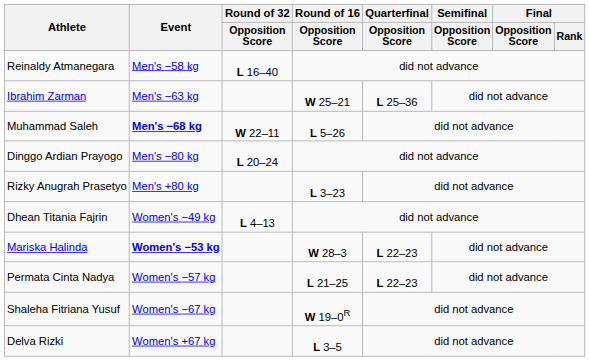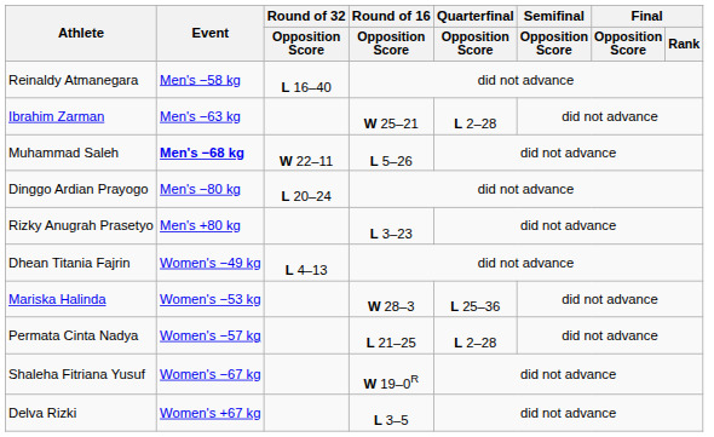 <table class=wikitable style=font-size:90%;text-align:center>
 <tr>
 <th rowspan=2>Athlete</th>
 <th rowspan=2>Event</th>
 <th>Round of 32</th>
 <th>Round of 16</th>
 <th>Quarterfinal</th>
 <th>Semifinal</th>
 <th colspan=2>Final</th>
 </tr>
 <tr style=font-size:95%>
 <th>Opposition<br>Score</th>
 <th>Opposition<br>Score</th>
 <th>Opposition<br>Score</th>
 <th>Opposition<br>Score</th>
 <th>Opposition<br>Score</th>
 <th>Rank</th>
 </tr>
 <tr>
 <td align=left>Reinaldy Atmanegara</td>
 <td align=left><a href='#'>Men's −58 kg</a></td>
 <td><br><strong>L</strong> 16–40</td>
 <td colspan=5>did not advance</td>
 </tr>
 <tr>
 <td align=left><a href='#'>Ibrahim Zarman</a></td>
 <td align=left><a href='#'>Men's −63 kg</a></td>
 <td></td>
 <td><br><strong>W</strong> 25–21</td>
-<td><br><strong>L</strong> 25–36</td>
+<td><br><strong>L</strong> 2–28</td>
 <td colspan=3>did not advance</td>
 </tr>
 <tr>
 <td align=left>Muhammad Saleh</td>
 <td align=left><strong><a href='#'>Men's −68 kg</a></strong></td>
 <td><br><strong>W</strong> 22–11</td>
 <td><br><strong>L</strong> 5–26</td>
 <td colspan=4>did not advance</td>
 </tr>
 <tr>
 <td align=left>Dinggo Ardian Prayogo</td>
 <td align=left><a href='#'>Men's −80 kg</a></td>
 <td><br><strong>L</strong> 20–24</td>
 <td colspan=5>did not advance</td>
 </tr>
 <tr>
 <td align=left>Rizky Anugrah Prasetyo</td>
 <td align=left><a href='#'>Men's +80 kg</a></td>
 <td></td>
 <td><br><strong>L</strong> 3–23</td>
 <td colspan=4>did not advance</td>
 </tr>
 <tr>
 <td align=left>Dhean Titania Fajrin</td>
 <td align=left><a href='#'>Women's −49 kg</a></td>
 <td><br><strong>L</strong> 4–13</td>
 <td colspan=5>did not advance</td>
 </tr>
 <tr>
 <td align=left><a href='#'>Mariska Halinda</a></td>
-<td align=left><strong><a href='#'>Women's −53 kg</a></strong></td>
+<td align=left><a href='#'>Women's −53 kg</a></td>
 <td></td>
 <td><br><strong>W</strong> 28–3</td>
-<td><br><strong>L</strong> 22–23</td>
+<td><br><strong>L</strong> 25–36</td>
 <td colspan=3>did not advance</td>
 </tr>
 <tr>
 <td align=left>Permata Cinta Nadya</td>
 <td align=left><a href='#'>Women's −57 kg</a></td>
 <td></td>
 <td><br><strong>L</strong> 21–25</td>
-<td><br><strong>L</strong> 22–23</td>
+<td><br><strong>L</strong> 2–28</td>
 <td colspan=3>did not advance</td>
 </tr>
 <tr>
 <td align=left>Shaleha Fitriana Yusuf</td>
 <td align=left><a href='#'>Women's −67 kg</a></td>
 <td></td>
 <td><br><strong>W</strong> 19–0<sup>R</sup></td>
 <td colspan=4>did not advance</td>
 </tr>
 <tr>
 <td align=left>Delva Rizki</td>
 <td align=left><a href='#'>Women's +67 kg</a></td>
 <td></td>
 <td><br><strong>L</strong> 3–5</td>
 <td colspan=4>did not advance</td>
 </tr>
 </table>
